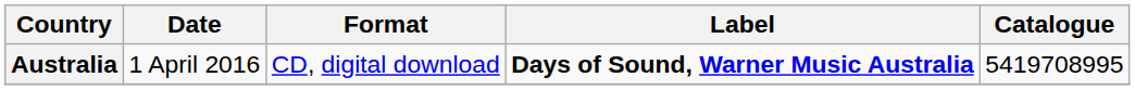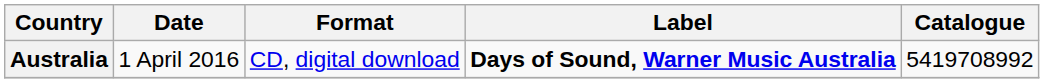 <table class="wikitable plainrowheaders">
 <tr>
 <th scope="col">Country</th>
 <th scope="col">Date</th>
 <th scope="col">Format</th>
 <th scope="col">Label</th>
 <th scope="col">Catalogue</th>
 </tr>
 <tr>
 <th scope="row">Australia</th>
 <td>1 April 2016</td>
 <td><a href='#'>CD</a>, <a href='#'>digital download</a></td>
 <td><strong>Days of Sound, <a href='#'>Warner Music Australia</a></strong></td>
-<td>5419708995</td>
+<td>5419708992</td>
 </tr>
 <tr>
 </tr>
 </table>
